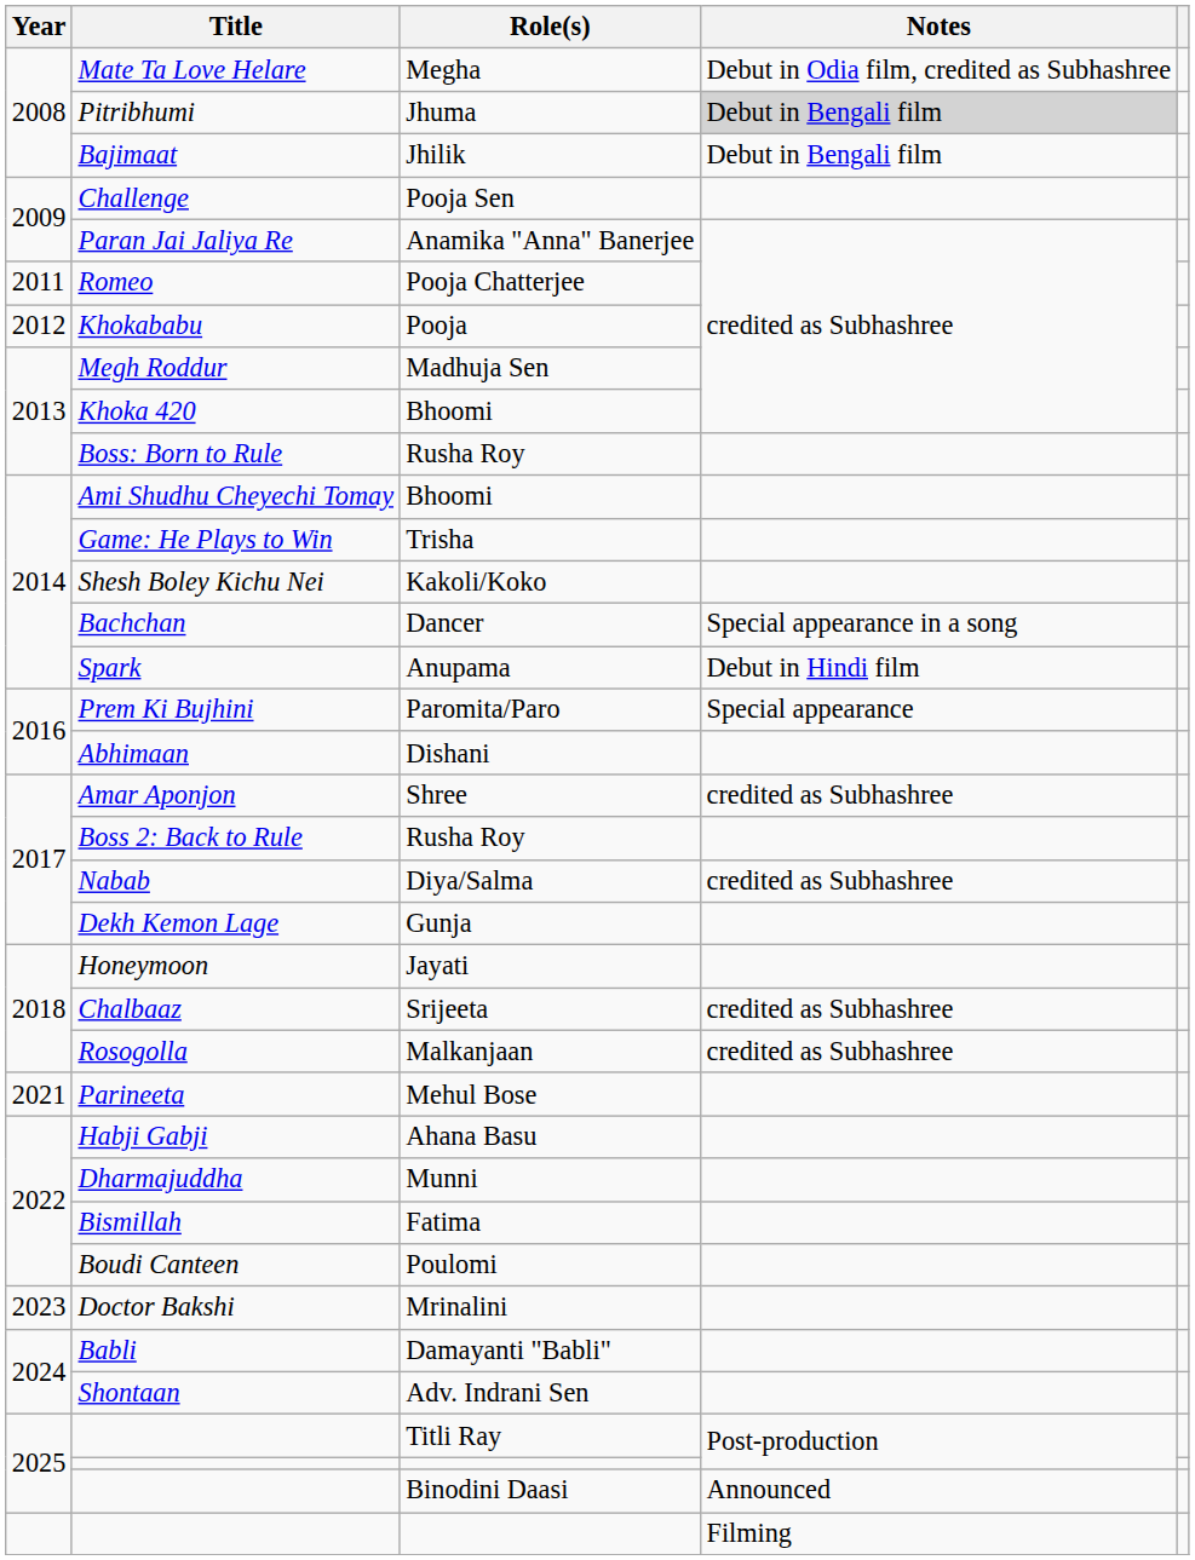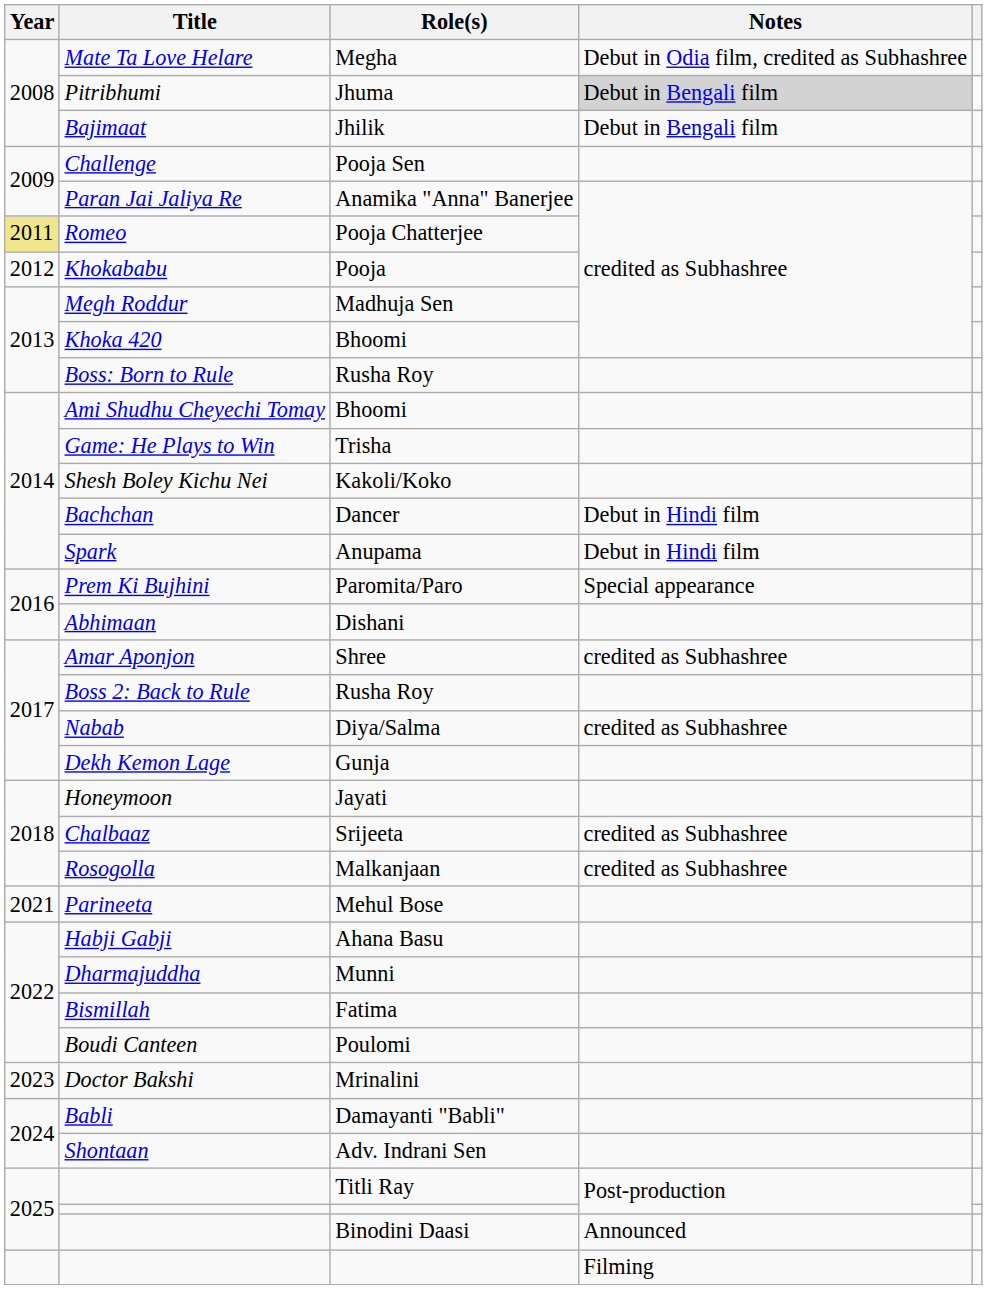 <table class="wikitable sortable">
 <tr>
 <th scope="col">Year</th>
 <th scope="col">Title</th>
 <th scope="col">Role(s)</th>
 <th scope="col">Notes</th>
 <th class="unsortable" scope="col"></th>
 </tr>
 <tr>
 <td rowspan="3">2008</td>
 <td><em><a href='#'>Mate Ta Love Helare</a></em></td>
 <td>Megha</td>
 <td>Debut in <a href='#'>Odia</a> film, credited as Subhashree</td>
 <td></td>
 </tr>
 <tr>
 <td><em>Pitribhumi</em></td>
 <td>Jhuma</td>
 <td style="background: lightgrey;">Debut in <a href='#'>Bengali</a> film</td>
 <td></td>
 </tr>
 <tr>
 <td><em><a href='#'>Bajimaat</a></em></td>
 <td>Jhilik</td>
 <td>Debut in <a href='#'>Bengali</a> film</td>
 <td></td>
 </tr>
 <tr>
 <td rowspan="2">2009</td>
 <td><em><a href='#'>Challenge</a></em></td>
 <td>Pooja Sen</td>
 <td></td>
 <td></td>
 </tr>
 <tr>
 <td><em><a href='#'>Paran Jai Jaliya Re</a></em></td>
 <td>Anamika "Anna" Banerjee</td>
 <td rowspan=5>credited as Subhashree</td>
 <td></td>
 </tr>
 <tr>
-<td>2011</td>
+<td style="background: khaki;">2011</td>
 <td><em><a href='#'>Romeo</a></em></td>
 <td>Pooja Chatterjee</td>
 <td></td>
 </tr>
 <tr>
 <td>2012</td>
 <td><em><a href='#'>Khokababu</a></em></td>
 <td>Pooja</td>
 <td></td>
 </tr>
 <tr>
 <td rowspan="3">2013</td>
 <td><em><a href='#'>Megh Roddur</a></em></td>
 <td>Madhuja Sen</td>
 <td></td>
 </tr>
 <tr>
 <td><em><a href='#'>Khoka 420</a></em></td>
 <td>Bhoomi</td>
 <td></td>
 </tr>
 <tr>
 <td><em><a href='#'>Boss: Born to Rule</a></em></td>
 <td>Rusha Roy</td>
 <td></td>
 <td></td>
 </tr>
 <tr>
 <td rowspan="5">2014</td>
 <td><em><a href='#'>Ami Shudhu Cheyechi Tomay</a></em></td>
 <td>Bhoomi</td>
 <td></td>
 <td></td>
 </tr>
 <tr>
 <td><em><a href='#'>Game: He Plays to Win</a></em></td>
 <td>Trisha</td>
 <td></td>
 <td></td>
 </tr>
 <tr>
 <td><em>Shesh Boley Kichu Nei</em></td>
 <td>Kakoli/Koko</td>
 <td></td>
 <td></td>
 </tr>
 <tr>
 <td><em><a href='#'>Bachchan</a></em></td>
 <td>Dancer</td>
-<td>Special appearance in a song</td>
+<td>Debut in <a href='#'>Hindi</a> film</td>
 <td></td>
 </tr>
 <tr>
 <td><em><a href='#'>Spark</a></em></td>
 <td>Anupama</td>
 <td>Debut in <a href='#'>Hindi</a> film</td>
 <td></td>
 </tr>
 <tr>
 <td rowspan="2">2016</td>
 <td><em><a href='#'>Prem Ki Bujhini</a></em></td>
 <td>Paromita/Paro</td>
 <td>Special appearance</td>
 <td></td>
 </tr>
 <tr>
 <td><em><a href='#'>Abhimaan</a></em></td>
 <td>Dishani</td>
 <td></td>
 <td style="text-align: center;"></td>
 </tr>
 <tr>
 <td rowspan="4">2017</td>
 <td><em><a href='#'>Amar Aponjon</a></em></td>
 <td>Shree</td>
 <td>credited as Subhashree</td>
 <td></td>
 </tr>
 <tr>
 <td><em><a href='#'>Boss 2: Back to Rule</a></em></td>
 <td>Rusha Roy</td>
 <td></td>
 <td style="text-align: center;"></td>
 </tr>
 <tr>
 <td><em><a href='#'>Nabab</a> </em></td>
 <td>Diya/Salma</td>
 <td>credited as Subhashree</td>
 <td></td>
 </tr>
 <tr>
 <td><em><a href='#'>Dekh Kemon Lage</a></em></td>
 <td>Gunja</td>
 <td></td>
 <td></td>
 </tr>
 <tr>
 <td rowspan="3">2018</td>
 <td><em>Honeymoon</em></td>
 <td>Jayati</td>
 <td></td>
 <td></td>
 </tr>
 <tr>
 <td><em><a href='#'>Chalbaaz</a> </em></td>
 <td>Srijeeta</td>
 <td>credited as Subhashree</td>
 <td></td>
 </tr>
 <tr>
 <td><em><a href='#'>Rosogolla</a></em></td>
 <td>Malkanjaan</td>
 <td>credited as Subhashree</td>
 <td></td>
 </tr>
 <tr>
 <td rowspan="1">2021</td>
 <td><em><a href='#'>Parineeta</a></em></td>
 <td>Mehul Bose</td>
 <td></td>
 <td style="text-align: center;"></td>
 </tr>
 <tr>
 <td rowspan="4">2022</td>
 <td><em><a href='#'>Habji Gabji</a></em></td>
 <td>Ahana Basu</td>
 <td></td>
 <td style="text-align: center;"></td>
 </tr>
 <tr>
 <td><em><a href='#'>Dharmajuddha</a></em></td>
 <td>Munni</td>
 <td></td>
 <td style="text-align: center;"></td>
 </tr>
 <tr>
 <td><em><a href='#'>Bismillah</a></em></td>
 <td>Fatima</td>
 <td></td>
 <td style="text-align: center;"></td>
 </tr>
 <tr>
 <td><em>Boudi Canteen</em></td>
 <td>Poulomi</td>
 <td></td>
 <td style="text-align: center;"></td>
 </tr>
 <tr>
 <td>2023</td>
 <td><em>Doctor Bakshi</em></td>
 <td>Mrinalini</td>
 <td></td>
 <td style="text-align: center;"></td>
 </tr>
 <tr>
 <td rowspan="2">2024</td>
 <td><em><a href='#'>Babli</a></em></td>
 <td>Damayanti "Babli"</td>
 <td></td>
 <td style="text-align: center;"></td>
 </tr>
 <tr>
 <td><em><a href='#'>Shontaan</a></em></td>
 <td>Adv. Indrani Sen</td>
 <td></td>
 <td style="text-align: center;"></td>
 </tr>
 <tr>
 <td rowspan="3">2025</td>
 <td></td>
 <td>Titli Ray</td>
 <td rowspan="2">Post-production</td>
 <td></td>
 </tr>
 <tr>
 <td></td>
 <td></td>
 <td></td>
 </tr>
 <tr>
 <td></td>
 <td>Binodini Daasi</td>
 <td>Announced</td>
 <td></td>
 </tr>
 <tr>
 <td></td>
 <td></td>
 <td></td>
 <td>Filming</td>
 <td></td>
 </tr>
 <tr>
 </tr>
 </table>
